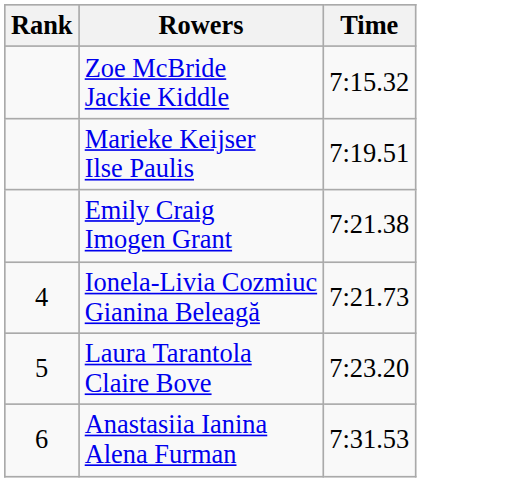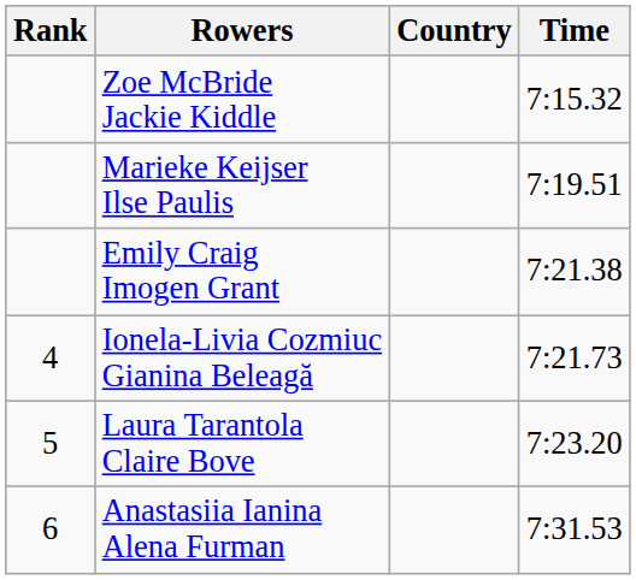 <table class="wikitable" style="text-align:center">
 <tr>
 <th>Rank</th>
 <th>Rowers</th>
+<th>Country</th>
 <th>Time</th>
 </tr>
 <tr>
 <td></td>
 <td align="left"><a href='#'>Zoe McBride</a><br><a href='#'>Jackie Kiddle</a></td>
+<td align="left"></td>
 <td>7:15.32</td>
 </tr>
 <tr>
 <td></td>
 <td align="left"><a href='#'>Marieke Keijser</a><br><a href='#'>Ilse Paulis</a></td>
+<td align="left"></td>
 <td>7:19.51</td>
 </tr>
 <tr>
 <td></td>
 <td align="left"><a href='#'>Emily Craig</a><br><a href='#'>Imogen Grant</a></td>
+<td align="left"></td>
 <td>7:21.38</td>
 </tr>
 <tr>
 <td>4</td>
 <td align="left"><a href='#'>Ionela-Livia Cozmiuc</a><br><a href='#'>Gianina Beleagă</a></td>
+<td align="left"></td>
 <td>7:21.73</td>
 </tr>
 <tr>
 <td>5</td>
 <td align="left"><a href='#'>Laura Tarantola</a><br><a href='#'>Claire Bove</a></td>
+<td align="left"></td>
 <td>7:23.20</td>
 </tr>
 <tr>
 <td>6</td>
 <td align="left"><a href='#'>Anastasiia Ianina</a><br><a href='#'>Alena Furman</a></td>
+<td align="left"></td>
 <td>7:31.53</td>
 </tr>
 </table>
